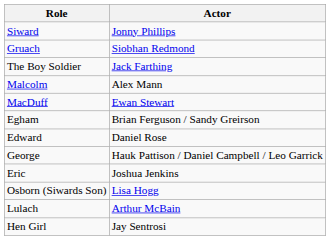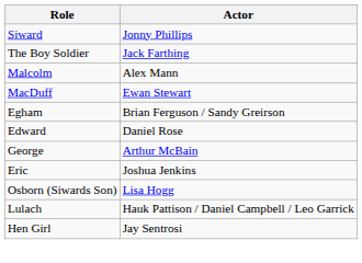 <table class="wikitable sortable">
 <tr>
 <th>Role</th>
 <th>Actor</th>
 </tr>
 <tr>
 <td><a href='#'>Siward</a></td>
 <td><a href='#'>Jonny Phillips</a></td>
-</tr>
-<tr>
-<td><a href='#'>Gruach</a></td>
-<td><a href='#'>Siobhan Redmond</a></td>
 </tr>
 <tr>
 <td>The Boy Soldier</td>
 <td><a href='#'>Jack Farthing</a></td>
 </tr>
 <tr>
 <td><a href='#'>Malcolm</a></td>
 <td>Alex Mann</td>
 </tr>
 <tr>
 <td><a href='#'>MacDuff</a></td>
 <td><a href='#'>Ewan Stewart</a></td>
 </tr>
 <tr>
 <td>Egham</td>
 <td>Brian Ferguson / Sandy Greirson</td>
 </tr>
 <tr>
 <td>Edward</td>
 <td>Daniel Rose</td>
 </tr>
 <tr>
 <td>George</td>
-<td>Hauk Pattison / Daniel Campbell / Leo Garrick</td>
+<td><a href='#'>Arthur McBain</a></td>
 </tr>
 <tr>
 <td>Eric</td>
 <td>Joshua Jenkins</td>
 </tr>
 <tr>
 <td>Osborn (Siwards Son)</td>
 <td><a href='#'>Lisa Hogg</a></td>
 </tr>
 <tr>
 <td>Lulach</td>
-<td><a href='#'>Arthur McBain</a></td>
+<td>Hauk Pattison / Daniel Campbell / Leo Garrick</td>
 </tr>
 <tr>
 <td>Hen Girl</td>
 <td>Jay Sentrosi</td>
 </tr>
 </table>
